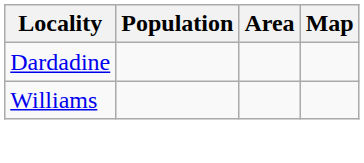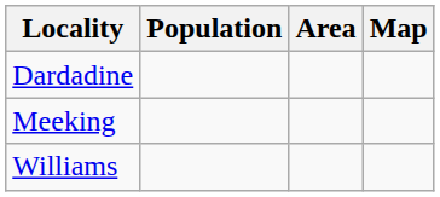 <table class="wikitable sortable">
 <tr>
 <th>Locality</th>
 <th data-sort-type=number>Population</th>
 <th data-sort-type=number>Area</th>
 <th>Map</th>
 </tr>
 <tr>
 <td><a href='#'>Dardadine</a></td>
 <td></td>
 <td></td>
 <td></td>
 </tr>
 <tr>
+<td><a href='#'>Meeking</a></td>
+<td></td>
+<td></td>
+<td></td>
+</tr>
+<tr>
 <td><a href='#'>Williams</a></td>
 <td></td>
 <td></td>
 <td></td>
 </tr>
 </table>
